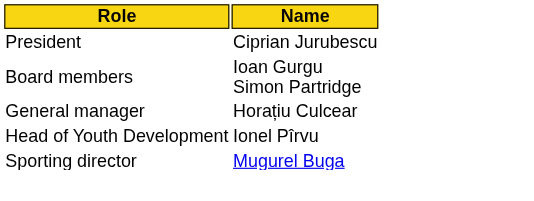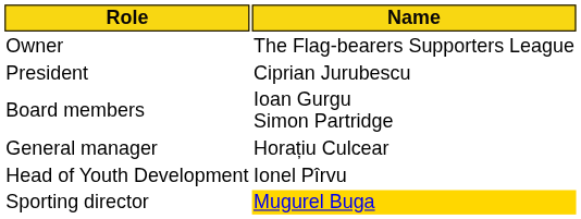 <table class="toccolours">
 <tr>
 <th style="background:#f8d712;color:#080608;border:1px solid #080608;">Role</th>
 <th style="background:#f8d712;color:#080608;border:1px solid #080608;">Name</th>
+</tr>
+<tr>
+<td>Owner</td>
+<td> The Flag-bearers Supporters League</td>
 </tr>
 <tr>
 <td>President</td>
 <td> Ciprian Jurubescu</td>
 </tr>
 <tr>
 <td>Board members</td>
 <td> Ioan Gurgu <br>  Simon Partridge</td>
 </tr>
 <tr>
 <td>General manager</td>
 <td> Horațiu Culcear</td>
 </tr>
 <tr>
 <td>Head of Youth Development</td>
 <td> Ionel Pîrvu</td>
 </tr>
 <tr>
 <td>Sporting director</td>
-<td> <a href='#'>Mugurel Buga</a></td>
+<td style="background: gold;"> <a href='#'>Mugurel Buga</a></td>
 </tr>
 </table>
